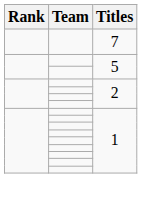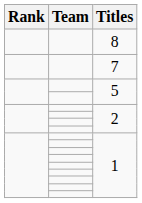 <table class="wikitable sortable" style="text-align:center">
 <tr>
 <th>Rank</th>
 <th>Team</th>
 <th>Titles</th>
+</tr>
+<tr>
+<td></td>
+<td style=><strong><a href='#'></a></strong></td>
+<td>8</td>
 </tr>
 <tr>
 <td></td>
 <td style=><strong><a href='#'></a></strong></td>
 <td>7</td>
 </tr>
 <tr>
 <td rowspan=2></td>
 <td style=><strong></strong></td>
 <td rowspan=2>5</td>
 </tr>
 <tr>
 <td style=><strong><a href='#'></a></strong></td>
 </tr>
 <tr>
 <td rowspan=4></td>
 <td style=><strong><a href='#'></a></strong></td>
 <td rowspan=4>2</td>
 </tr>
 <tr>
 <td style=><strong></strong></td>
 </tr>
 <tr>
 <td style=><strong></strong></td>
 </tr>
 <tr>
 <td style=><strong><a href='#'></a></strong></td>
 </tr>
 <tr>
 <td rowspan=9></td>
 <td style=><strong><a href='#'></a></strong></td>
 <td rowspan=9>1</td>
 </tr>
 <tr>
 <td style=><strong><a href='#'></a></strong></td>
 </tr>
 <tr>
 <td style=><strong><a href='#'></a></strong></td>
 </tr>
 <tr>
 <td style=><strong><a href='#'></a></strong></td>
 </tr>
 <tr>
 <td style=><strong><a href='#'></a></strong></td>
 </tr>
 <tr>
 <td style=><strong><a href='#'></a></strong></td>
 </tr>
 <tr>
 <td style=><strong></strong></td>
 </tr>
 <tr>
 <td style=><em></em></td>
 </tr>
 <tr>
 <td style=><strong><a href='#'></a></strong></td>
 </tr>
 </table>
